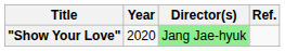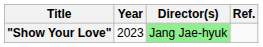 <table class="wikitable plainrowheaders" style="text-align:center">
 <tr>
 <th scope="col">Title</th>
 <th scope="col">Year</th>
 <th scope="col">Director(s)</th>
 <th scope="col">Ref.</th>
 </tr>
 <tr>
 <th scope="row">"Show Your Love"</th>
-<td>2020</td>
+<td>2023</td>
 <td style="background: lightgreen;">Jang Jae-hyuk</td>
 <td></td>
 </tr>
 </table>
